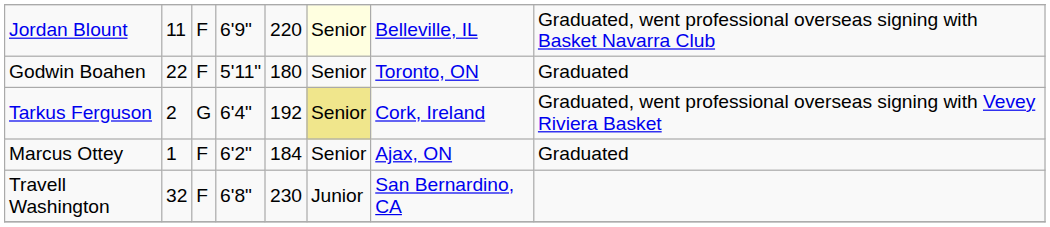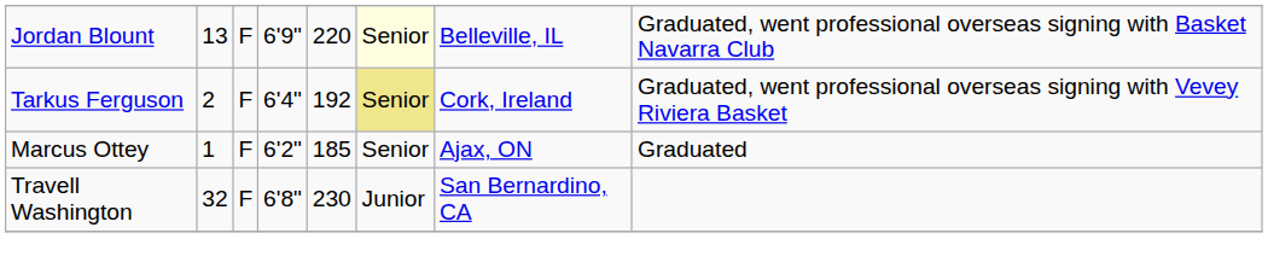 <table class="wikitable sortable" border="1">
 <tr align=center>
 </tr>
 <tr>
 <td><a href='#'>Jordan Blount</a></td>
-<td>11</td>
+<td>13</td>
 <td>F</td>
 <td>6'9"</td>
 <td>220</td>
 <td style="background: lightyellow;">Senior</td>
 <td><a href='#'>Belleville, IL</a></td>
 <td>Graduated, went professional overseas signing with <a href='#'>Basket Navarra Club</a></td>
 </tr>
 <tr>
-<td>Godwin Boahen</td>
-<td>22</td>
-<td>F</td>
-<td>5'11"</td>
-<td>180</td>
-<td>Senior</td>
-<td><a href='#'>Toronto, ON</a></td>
-<td>Graduated</td>
-</tr>
-<tr>
 <td><a href='#'>Tarkus Ferguson</a></td>
 <td>2</td>
-<td>G</td>
+<td>F</td>
 <td>6'4"</td>
 <td>192</td>
 <td style="background: khaki;">Senior</td>
 <td><a href='#'>Cork, Ireland</a></td>
 <td>Graduated, went professional overseas signing with <a href='#'>Vevey Riviera Basket</a></td>
 </tr>
 <tr>
 <td>Marcus Ottey</td>
 <td>1</td>
 <td>F</td>
 <td>6'2"</td>
-<td>184</td>
+<td>185</td>
 <td>Senior</td>
 <td><a href='#'>Ajax, ON</a></td>
 <td>Graduated</td>
 </tr>
 <tr>
 <td>Travell Washington</td>
 <td>32</td>
 <td>F</td>
 <td>6'8"</td>
 <td>230</td>
 <td>Junior</td>
 <td><a href='#'>San Bernardino, CA</a></td>
 <td></td>
 </tr>
 <tr>
 </tr>
 </table>
